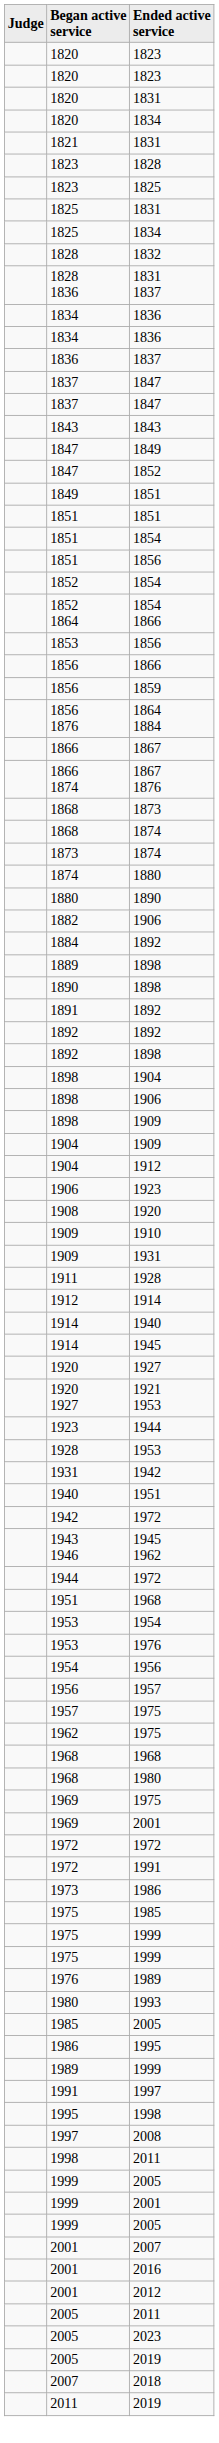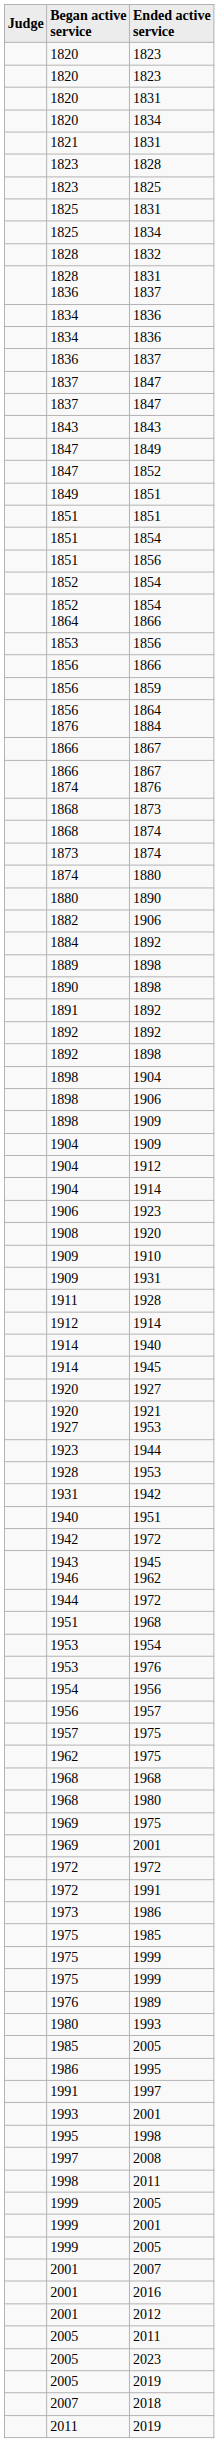 <table class="sortable wikitable">
 <tr bgcolor="#ececec">
 <td><strong>Judge</strong></td>
 <td><strong>Began active<br>service</strong></td>
 <td><strong>Ended active<br>service</strong></td>
 </tr>
 <tr>
 <td></td>
 <td>1820</td>
 <td>1823</td>
 </tr>
 <tr>
 <td></td>
 <td>1820</td>
 <td>1823</td>
 </tr>
 <tr>
 <td></td>
 <td>1820</td>
 <td>1831</td>
 </tr>
 <tr>
 <td></td>
 <td>1820</td>
 <td>1834</td>
 </tr>
 <tr>
 <td></td>
 <td>1821</td>
 <td>1831</td>
 </tr>
 <tr>
 <td></td>
 <td>1823</td>
 <td>1828</td>
 </tr>
 <tr>
 <td></td>
 <td>1823</td>
 <td>1825</td>
 </tr>
 <tr>
 <td></td>
 <td>1825</td>
 <td>1831</td>
 </tr>
 <tr>
 <td></td>
 <td>1825</td>
 <td>1834</td>
 </tr>
 <tr>
 <td></td>
 <td>1828</td>
 <td>1832</td>
 </tr>
 <tr>
 <td></td>
 <td>1828<br>1836</td>
 <td>1831<br>1837</td>
 </tr>
 <tr>
 <td></td>
 <td>1834</td>
 <td>1836</td>
 </tr>
 <tr>
 <td></td>
 <td>1834</td>
 <td>1836</td>
 </tr>
 <tr>
 <td></td>
 <td>1836</td>
 <td>1837</td>
 </tr>
 <tr>
 <td></td>
 <td>1837</td>
 <td>1847</td>
 </tr>
 <tr>
 <td></td>
 <td>1837</td>
 <td>1847</td>
 </tr>
 <tr>
 <td></td>
 <td>1843</td>
 <td>1843</td>
 </tr>
 <tr>
 <td></td>
 <td>1847</td>
 <td>1849</td>
 </tr>
 <tr>
 <td></td>
 <td>1847</td>
 <td>1852</td>
 </tr>
 <tr>
 <td></td>
 <td>1849</td>
 <td>1851</td>
 </tr>
 <tr>
 <td></td>
 <td>1851</td>
 <td>1851</td>
 </tr>
 <tr>
 <td></td>
 <td>1851</td>
 <td>1854</td>
 </tr>
 <tr>
 <td></td>
 <td>1851</td>
 <td>1856</td>
 </tr>
 <tr>
 <td></td>
 <td>1852</td>
 <td>1854</td>
 </tr>
 <tr>
 <td></td>
 <td>1852<br>1864</td>
 <td>1854<br>1866</td>
 </tr>
 <tr>
 <td></td>
 <td>1853</td>
 <td>1856</td>
 </tr>
 <tr>
 <td></td>
 <td>1856</td>
 <td>1866</td>
 </tr>
 <tr>
 <td></td>
 <td>1856</td>
 <td>1859</td>
 </tr>
 <tr>
 <td></td>
 <td>1856<br>1876</td>
 <td>1864<br>1884</td>
 </tr>
 <tr>
 <td></td>
 <td>1866</td>
 <td>1867</td>
 </tr>
 <tr>
 <td></td>
 <td>1866<br>1874</td>
 <td>1867<br>1876</td>
 </tr>
 <tr>
 <td></td>
 <td>1868</td>
 <td>1873</td>
 </tr>
 <tr>
 <td></td>
 <td>1868</td>
 <td>1874</td>
 </tr>
 <tr>
 <td></td>
 <td>1873</td>
 <td>1874</td>
 </tr>
 <tr>
 <td></td>
 <td>1874</td>
 <td>1880</td>
 </tr>
 <tr>
 <td></td>
 <td>1880</td>
 <td>1890</td>
 </tr>
 <tr>
 <td></td>
 <td>1882</td>
 <td>1906</td>
 </tr>
 <tr>
 <td></td>
 <td>1884</td>
 <td>1892</td>
 </tr>
 <tr>
 <td></td>
 <td>1889</td>
 <td>1898</td>
 </tr>
 <tr>
 <td></td>
 <td>1890</td>
 <td>1898</td>
 </tr>
 <tr>
 <td></td>
 <td>1891</td>
 <td>1892</td>
 </tr>
 <tr>
 <td></td>
 <td>1892</td>
 <td>1892</td>
 </tr>
 <tr>
 <td></td>
 <td>1892</td>
 <td>1898</td>
 </tr>
 <tr>
 <td></td>
 <td>1898</td>
 <td>1904</td>
 </tr>
 <tr>
 <td></td>
 <td>1898</td>
 <td>1906</td>
 </tr>
 <tr>
 <td></td>
 <td>1898</td>
 <td>1909</td>
 </tr>
 <tr>
 <td></td>
 <td>1904</td>
 <td>1909</td>
 </tr>
 <tr>
 <td></td>
 <td>1904</td>
 <td>1912</td>
 </tr>
 <tr>
 <td></td>
+<td>1904</td>
+<td>1914</td>
+</tr>
+<tr>
+<td></td>
 <td>1906</td>
 <td>1923</td>
 </tr>
 <tr>
 <td></td>
 <td>1908</td>
 <td>1920</td>
 </tr>
 <tr>
 <td></td>
 <td>1909</td>
 <td>1910</td>
 </tr>
 <tr>
 <td></td>
 <td>1909</td>
 <td>1931</td>
 </tr>
 <tr>
 <td></td>
 <td>1911</td>
 <td>1928</td>
 </tr>
 <tr>
 <td></td>
 <td>1912</td>
 <td>1914</td>
 </tr>
 <tr>
 <td></td>
 <td>1914</td>
 <td>1940</td>
 </tr>
 <tr>
 <td></td>
 <td>1914</td>
 <td>1945</td>
 </tr>
 <tr>
 <td></td>
 <td>1920</td>
 <td>1927</td>
 </tr>
 <tr>
 <td></td>
 <td>1920<br>1927</td>
 <td>1921<br>1953</td>
 </tr>
 <tr>
 <td></td>
 <td>1923</td>
 <td>1944</td>
 </tr>
 <tr>
 <td></td>
 <td>1928</td>
 <td>1953</td>
 </tr>
 <tr>
 <td></td>
 <td>1931</td>
 <td>1942</td>
 </tr>
 <tr>
 <td></td>
 <td>1940</td>
 <td>1951</td>
 </tr>
 <tr>
 <td></td>
 <td>1942</td>
 <td>1972</td>
 </tr>
 <tr>
 <td></td>
 <td>1943<br>1946</td>
 <td>1945<br>1962</td>
 </tr>
 <tr>
 <td></td>
 <td>1944</td>
 <td>1972</td>
 </tr>
 <tr>
 <td></td>
 <td>1951</td>
 <td>1968</td>
 </tr>
 <tr>
 <td></td>
 <td>1953</td>
 <td>1954</td>
 </tr>
 <tr>
 <td></td>
 <td>1953</td>
 <td>1976</td>
 </tr>
 <tr>
 <td></td>
 <td>1954</td>
 <td>1956</td>
 </tr>
 <tr>
 <td></td>
 <td>1956</td>
 <td>1957</td>
 </tr>
 <tr>
 <td></td>
 <td>1957</td>
 <td>1975</td>
 </tr>
 <tr>
 <td></td>
 <td>1962</td>
 <td>1975</td>
 </tr>
 <tr>
 <td></td>
 <td>1968</td>
 <td>1968</td>
 </tr>
 <tr>
 <td></td>
 <td>1968</td>
 <td>1980</td>
 </tr>
 <tr>
 <td></td>
 <td>1969</td>
 <td>1975</td>
 </tr>
 <tr>
 <td></td>
 <td>1969</td>
 <td>2001</td>
 </tr>
 <tr>
 <td></td>
 <td>1972</td>
 <td>1972</td>
 </tr>
 <tr>
 <td></td>
 <td>1972</td>
 <td>1991</td>
 </tr>
 <tr>
 <td></td>
 <td>1973</td>
 <td>1986</td>
 </tr>
 <tr>
 <td></td>
 <td>1975</td>
 <td>1985</td>
 </tr>
 <tr>
 <td></td>
 <td>1975</td>
 <td>1999</td>
 </tr>
 <tr>
 <td></td>
 <td>1975</td>
 <td>1999</td>
 </tr>
 <tr>
 <td></td>
 <td>1976</td>
 <td>1989</td>
 </tr>
 <tr>
 <td></td>
 <td>1980</td>
 <td>1993</td>
 </tr>
 <tr>
 <td></td>
 <td>1985</td>
 <td>2005</td>
 </tr>
 <tr>
 <td></td>
 <td>1986</td>
 <td>1995</td>
 </tr>
 <tr>
 <td></td>
-<td>1989</td>
-<td>1999</td>
+<td>1991</td>
+<td>1997</td>
 </tr>
 <tr>
 <td></td>
-<td>1991</td>
-<td>1997</td>
+<td>1993</td>
+<td>2001</td>
 </tr>
 <tr>
 <td></td>
 <td>1995</td>
 <td>1998</td>
 </tr>
 <tr>
 <td></td>
 <td>1997</td>
 <td>2008</td>
 </tr>
 <tr>
 <td></td>
 <td>1998</td>
 <td>2011</td>
 </tr>
 <tr>
 <td></td>
 <td>1999</td>
 <td>2005</td>
 </tr>
 <tr>
 <td></td>
 <td>1999</td>
 <td>2001</td>
 </tr>
 <tr>
 <td></td>
 <td>1999</td>
 <td>2005</td>
 </tr>
 <tr>
 <td></td>
 <td>2001</td>
 <td>2007</td>
 </tr>
 <tr>
 <td></td>
 <td>2001</td>
 <td>2016</td>
 </tr>
 <tr>
 <td></td>
 <td>2001</td>
 <td>2012</td>
 </tr>
 <tr>
 <td></td>
 <td>2005</td>
 <td>2011</td>
 </tr>
 <tr>
 <td></td>
 <td>2005</td>
 <td>2023</td>
 </tr>
 <tr>
 <td></td>
 <td>2005</td>
 <td>2019</td>
 </tr>
 <tr>
 <td></td>
 <td>2007</td>
 <td>2018</td>
 </tr>
 <tr>
 <td></td>
 <td>2011</td>
 <td>2019</td>
 </tr>
 </table>
